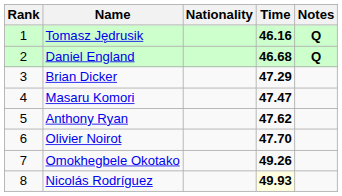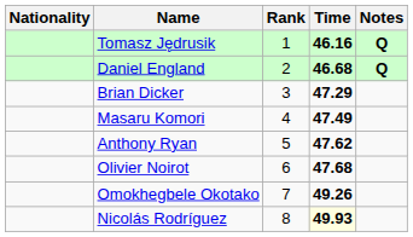 <table class="wikitable sortable" style="text-align:center">
 <tr>
+<th>Nationality</th>
+<th>Name</th>
 <th>Rank</th>
-<th>Name</th>
-<th>Nationality</th>
 <th>Time</th>
 <th>Notes</th>
 </tr>
 <tr bgcolor=ccffcc>
+<td align=left></td>
+<td align=left><a href='#'>Tomasz Jędrusik</a></td>
 <td>1</td>
-<td align=left><a href='#'>Tomasz Jędrusik</a></td>
-<td align=left></td>
 <td><strong>46.16</strong></td>
 <td><strong>Q</strong></td>
 </tr>
 <tr bgcolor=ccffcc>
+<td align=left></td>
+<td align=left><a href='#'>Daniel England</a></td>
 <td>2</td>
-<td align=left><a href='#'>Daniel England</a></td>
-<td align=left></td>
 <td><strong>46.68</strong></td>
 <td><strong>Q</strong></td>
 </tr>
 <tr>
+<td align=left></td>
+<td align=left><a href='#'>Brian Dicker</a></td>
 <td>3</td>
-<td align=left><a href='#'>Brian Dicker</a></td>
-<td align=left></td>
 <td><strong>47.29</strong></td>
 <td></td>
 </tr>
 <tr>
+<td align=left></td>
+<td align=left><a href='#'>Masaru Komori</a></td>
 <td>4</td>
-<td align=left><a href='#'>Masaru Komori</a></td>
-<td align=left></td>
-<td><strong>47.47</strong></td>
+<td><strong>47.49</strong></td>
 <td></td>
 </tr>
 <tr>
+<td align=left></td>
+<td align=left><a href='#'>Anthony Ryan</a></td>
 <td>5</td>
-<td align=left><a href='#'>Anthony Ryan</a></td>
-<td align=left></td>
 <td><strong>47.62</strong></td>
 <td></td>
 </tr>
 <tr>
+<td align=left></td>
+<td align=left><a href='#'>Olivier Noirot</a></td>
 <td>6</td>
-<td align=left><a href='#'>Olivier Noirot</a></td>
-<td align=left></td>
-<td><strong>47.70</strong></td>
+<td><strong>47.68</strong></td>
 <td></td>
 </tr>
 <tr>
+<td align=left></td>
+<td align=left><a href='#'>Omokhegbele Okotako</a></td>
 <td>7</td>
-<td align=left><a href='#'>Omokhegbele Okotako</a></td>
-<td align=left></td>
 <td><strong>49.26</strong></td>
 <td></td>
 </tr>
 <tr>
+<td align=left></td>
+<td align=left><a href='#'>Nicolás Rodríguez</a></td>
 <td>8</td>
-<td align=left><a href='#'>Nicolás Rodríguez</a></td>
-<td align=left></td>
 <td style="background: lightyellow;"><strong>49.93</strong></td>
 <td></td>
 </tr>
 </table>
